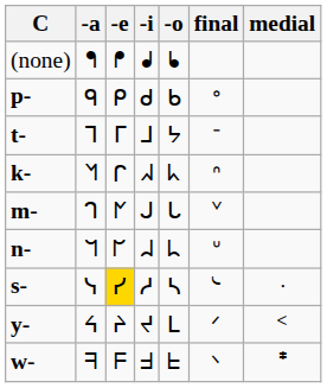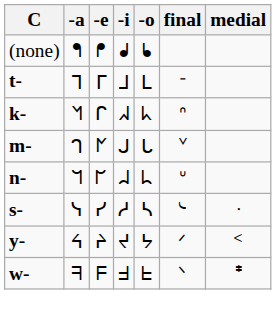 <table class=wikitable>
 <tr>
 <th>C</th>
 <th>-a</th>
 <th>-e</th>
 <th>-i</th>
 <th>-o</th>
 <th>final</th>
 <th>medial</th>
 </tr>
 <tr align=center>
 <td>(none)</td>
 <td>ᖳ</td>
 <td>ᖰ</td>
 <td>ᖱ</td>
 <td>ᖲ</td>
 <td></td>
 <td></td>
 </tr>
 <tr align=center>
-<td align=left><strong>p-</strong></td>
-<td>ᑫ</td>
-<td>ᑭ</td>
-<td>ᑯ</td>
-<td>ᑲ</td>
-<td>ᐤ</td>
-<td></td>
-</tr>
-<tr align=center>
 <td align=left><strong>t-</strong></td>
 <td>ᒣ</td>
 <td>ᒥ</td>
 <td>ᒧ</td>
-<td>ᔭ</td>
+<td>ᒪ</td>
 <td>ᐨ</td>
 <td></td>
 </tr>
 <tr align=center>
 <td align=left><strong>k-</strong></td>
 <td>ᖿ</td>
 <td>ᒋ</td>
 <td>ᖽ</td>
 <td>ᖾ</td>
 <td>ᐢ</td>
 <td></td>
 </tr>
 <tr align=center>
 <td align=left><strong>m-</strong></td>
 <td>ᒉ</td>
 <td>ᖼ</td>
 <td>ᒍ</td>
 <td>ᒐ</td>
 <td>ᘁ</td>
 <td></td>
 </tr>
 <tr align=center>
 <td align=left><strong>n-</strong></td>
 <td>ᖻ</td>
 <td>ᖸ</td>
 <td>ᖹ</td>
 <td>ᖺ</td>
 <td>ᐡ</td>
 <td></td>
 </tr>
 <tr align=center>
 <td align=left><strong>s-</strong></td>
 <td>ᓭ</td>
-<td style="background: gold;">ᓯ</td>
+<td>ᓯ</td>
 <td>ᓱ</td>
 <td>ᓴ</td>
 <td>ᔈ</td>
 <td>ᐧ</td>
 </tr>
 <tr align=center>
 <td align=left><strong>y-</strong></td>
 <td>ᔦ</td>
 <td>ᔨ</td>
 <td>ᔪ</td>
-<td>ᒪ</td>
+<td>ᔭ</td>
 <td>ᐟ</td>
 <td>ᑉ</td>
 </tr>
 <tr align=center>
 <td align=left><strong>w-</strong></td>
 <td>ᖷ</td>
 <td>ᖴ</td>
 <td>ᖵ</td>
 <td>ᖶ</td>
 <td>ᐠ</td>
 <td>ᙿ</td>
 </tr>
 </table>
